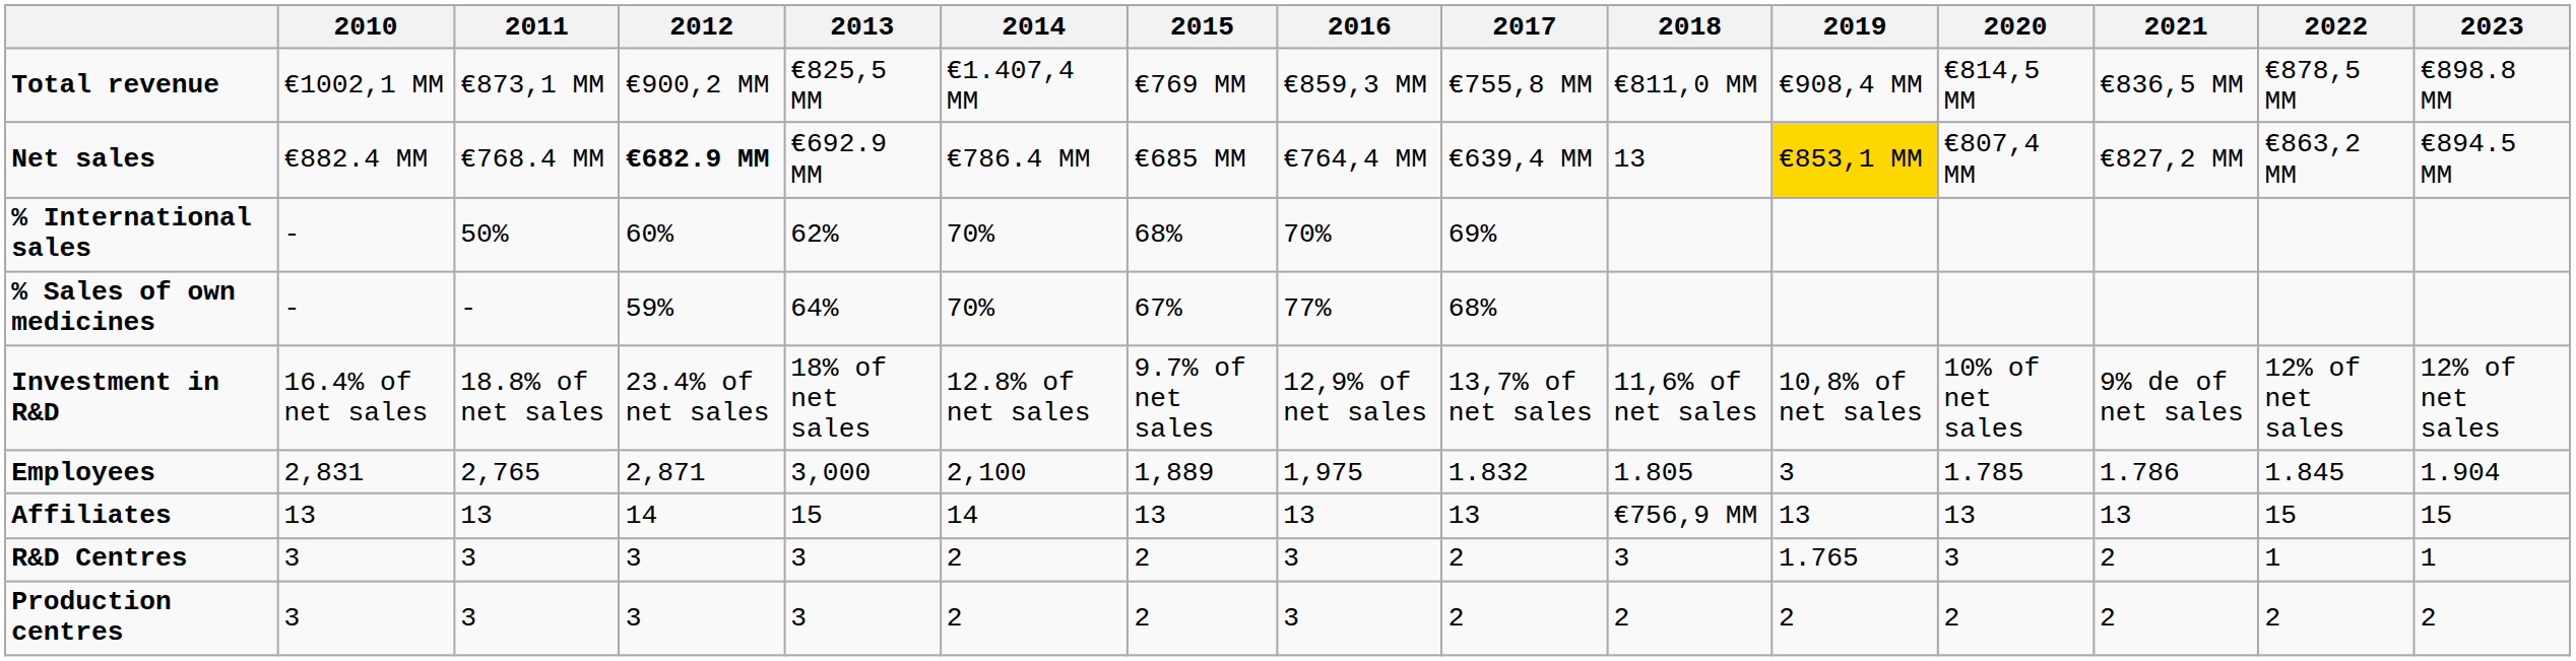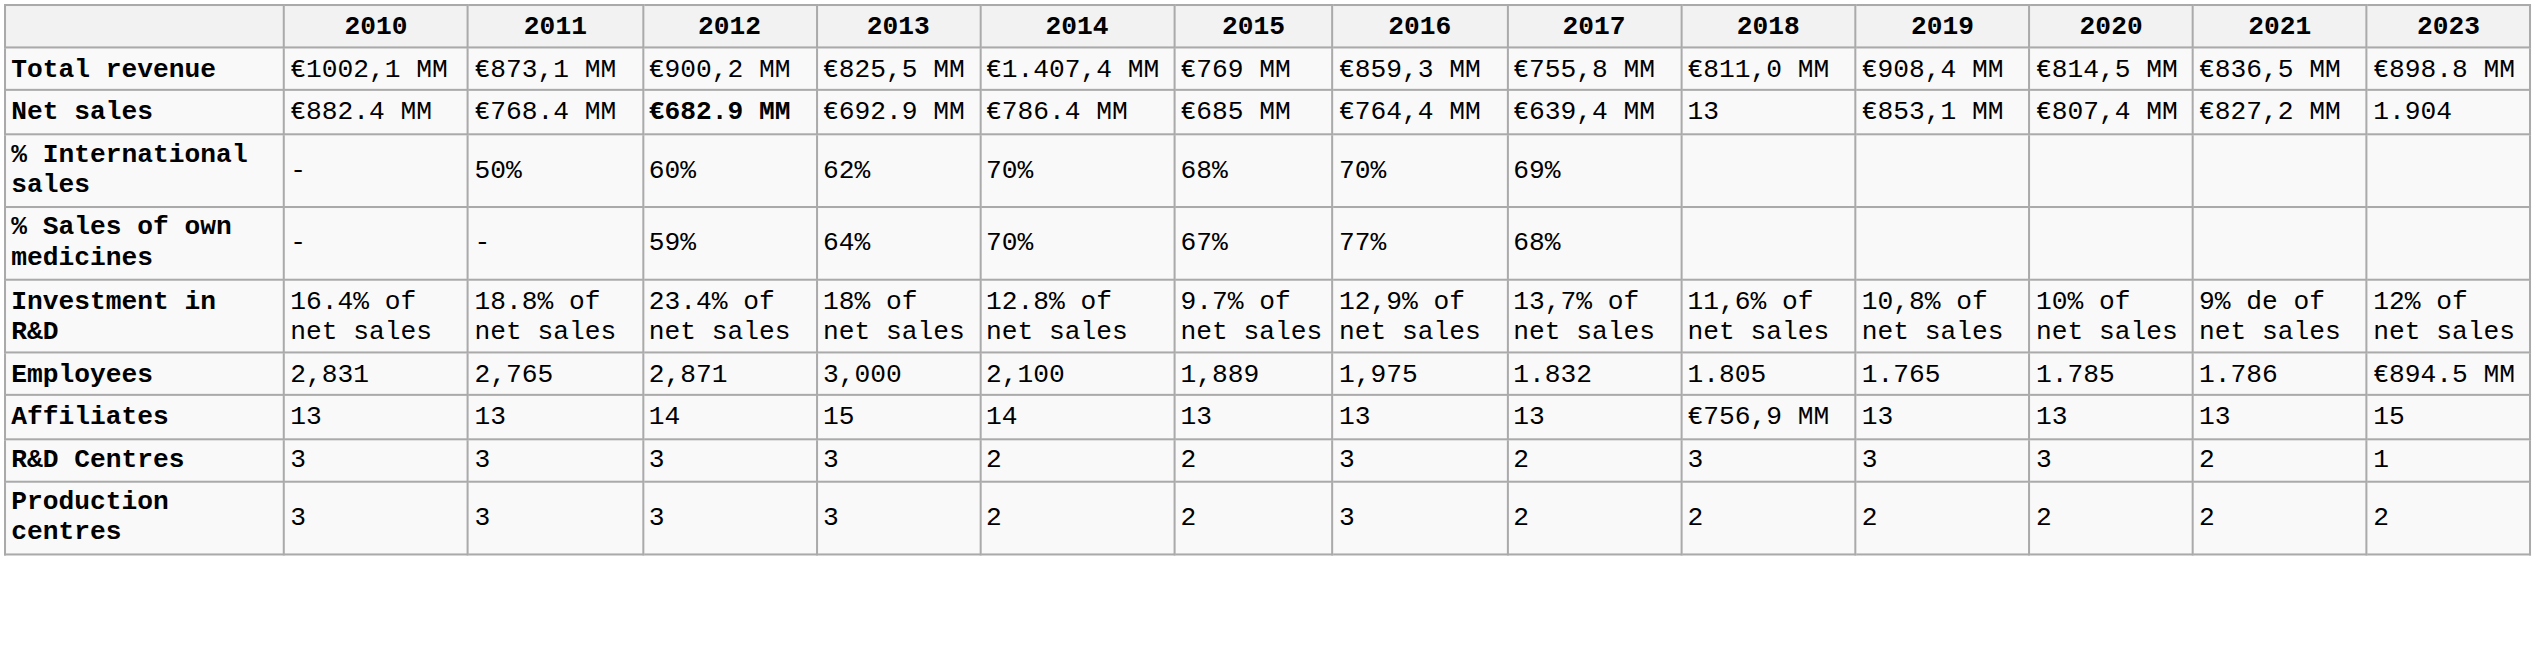 <table class="wikitable">
 <tr>
 <th></th>
 <th>2010</th>
 <th>2011</th>
 <th>2012</th>
 <th>2013</th>
 <th>2014 </th>
 <th>2015 </th>
 <th>2016  </th>
 <th>2017</th>
 <th>2018</th>
 <th>2019</th>
 <th>2020</th>
 <th>2021</th>
-<th>2022</th>
 <th>2023</th>
 </tr>
 <tr>
 <td><strong>Total revenue</strong></td>
 <td>€1002,1 MM</td>
 <td>€873,1 MM</td>
 <td>€900,2 MM</td>
 <td>€825,5 MM</td>
 <td>€1.407,4 MM</td>
 <td>€769 MM</td>
 <td>€859,3 MM</td>
 <td>€755,8 MM</td>
 <td>€811,0 MM</td>
 <td>€908,4 MM</td>
 <td>€814,5 MM</td>
 <td>€836,5 MM</td>
-<td>€878,5 MM</td>
 <td>€898.8 MM</td>
 </tr>
 <tr>
 <td><strong>Net sales</strong></td>
 <td>€882.4 MM</td>
 <td>€768.4 MM</td>
 <td><strong>€682.9 MM</strong></td>
 <td>€692.9 MM</td>
 <td>€786.4 MM</td>
 <td>€685 MM</td>
 <td>€764,4 MM</td>
 <td>€639,4 MM</td>
 <td>13</td>
-<td style="background: gold;">€853,1 MM</td>
+<td>€853,1 MM</td>
 <td>€807,4 MM</td>
 <td>€827,2 MM</td>
-<td>€863,2 MM</td>
-<td>€894.5  MM</td>
+<td>1.904</td>
 </tr>
 <tr>
 <td><strong>% International sales</strong></td>
 <td>-</td>
 <td>50%</td>
 <td>60%</td>
 <td>62%</td>
 <td>70%</td>
 <td>68%</td>
 <td>70%</td>
 <td>69%</td>
-<td></td>
 <td></td>
 <td></td>
 <td></td>
 <td></td>
 <td></td>
 </tr>
 <tr>
 <td><strong>% Sales of own medicines</strong></td>
 <td>-</td>
 <td>-</td>
 <td>59%</td>
 <td>64%</td>
 <td>70%</td>
 <td>67%</td>
 <td>77%</td>
 <td>68%</td>
 <td></td>
 <td></td>
 <td></td>
 <td></td>
 <td></td>
-<td></td>
 </tr>
 <tr>
 <td><strong>Investment in R&D</strong> </td>
 <td>16.4% of net sales</td>
 <td>18.8% of net sales</td>
 <td>23.4% of net sales</td>
 <td>18% of net sales</td>
 <td>12.8% of net sales</td>
 <td>9.7% of net sales</td>
 <td>12,9% of net sales</td>
 <td>13,7% of net sales</td>
 <td>11,6% of net sales</td>
 <td>10,8% of net sales</td>
 <td>10% of net sales</td>
 <td>9% de of net sales</td>
 <td>12% of net sales</td>
-<td>12% of net sales</td>
 </tr>
 <tr>
 <td><strong>Employees</strong></td>
 <td>2,831</td>
 <td>2,765</td>
 <td>2,871</td>
 <td>3,000</td>
 <td>2,100</td>
 <td>1,889</td>
 <td>1,975</td>
 <td>1.832</td>
 <td>1.805</td>
-<td>3</td>
+<td>1.765</td>
 <td>1.785</td>
 <td>1.786</td>
-<td>1.845</td>
-<td>1.904</td>
+<td>€894.5  MM</td>
 </tr>
 <tr>
 <td><strong>Affiliates</strong></td>
 <td>13</td>
 <td>13</td>
 <td>14</td>
 <td>15</td>
 <td>14</td>
 <td>13</td>
 <td>13</td>
 <td>13</td>
 <td>€756,9 MM</td>
 <td>13</td>
 <td>13</td>
 <td>13</td>
 <td>15</td>
-<td>15</td>
 </tr>
 <tr>
 <td><strong>R&D Centres</strong> </td>
 <td>3</td>
 <td>3</td>
 <td>3</td>
 <td>3</td>
 <td>2</td>
 <td>2</td>
 <td>3</td>
 <td>2</td>
 <td>3</td>
-<td>1.765</td>
+<td>3</td>
 <td>3</td>
 <td>2</td>
-<td>1</td>
 <td>1</td>
 </tr>
 <tr>
 <td><strong>Production centres</strong></td>
 <td>3</td>
 <td>3</td>
 <td>3</td>
 <td>3</td>
 <td>2</td>
 <td>2</td>
 <td>3</td>
 <td>2</td>
 <td>2</td>
 <td>2</td>
 <td>2</td>
 <td>2</td>
 <td>2</td>
-<td>2</td>
 </tr>
 </table>
